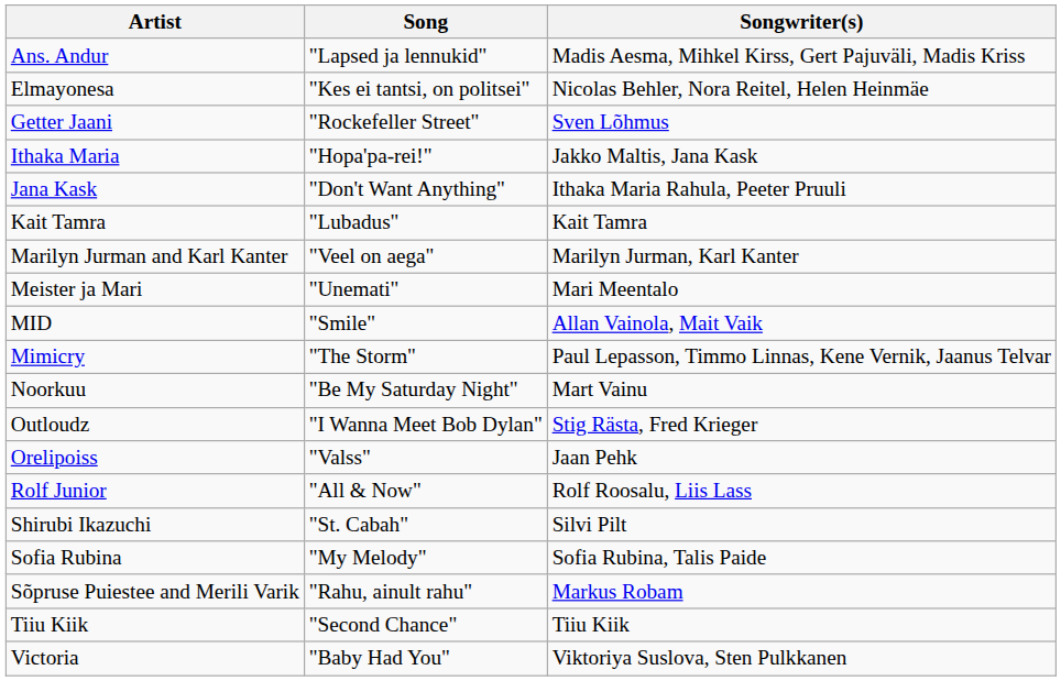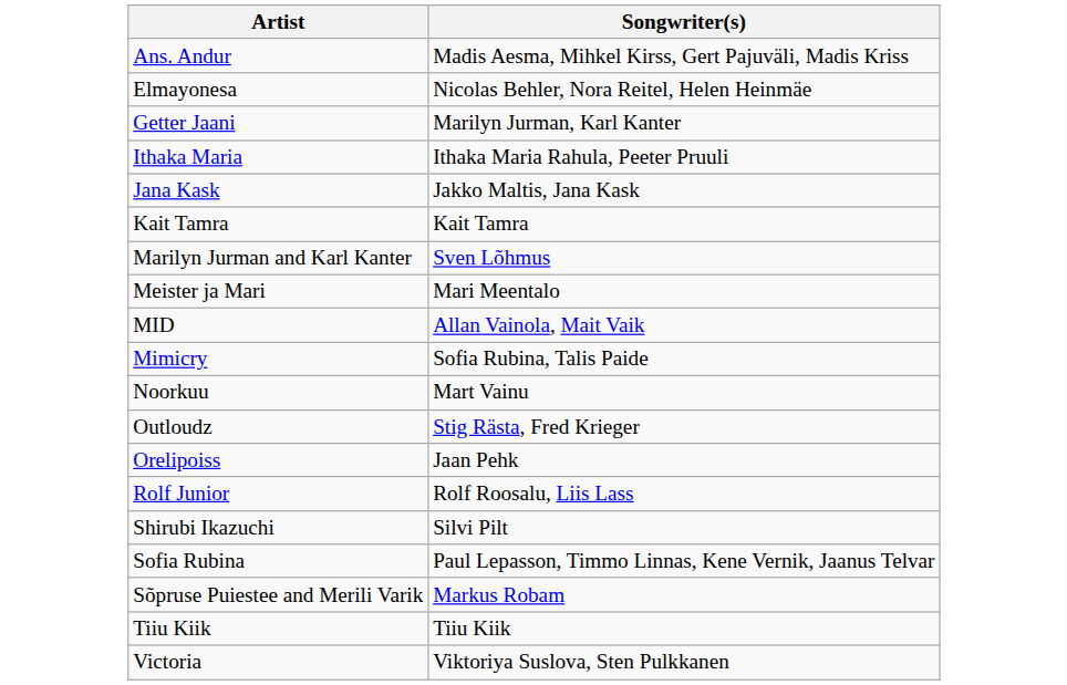 <table class="sortable wikitable" style="margin: 1em auto 1em auto">
 <tr>
 <th>Artist</th>
-<th>Song</th>
 <th>Songwriter(s)</th>
 </tr>
 <tr>
 <td><a href='#'>Ans. Andur</a></td>
-<td>"Lapsed ja lennukid"</td>
 <td>Madis Aesma, Mihkel Kirss, Gert Pajuväli, Madis Kriss</td>
 </tr>
 <tr>
 <td>Elmayonesa</td>
-<td>"Kes ei tantsi, on politsei"</td>
 <td>Nicolas Behler, Nora Reitel, Helen Heinmäe</td>
 </tr>
 <tr>
 <td><a href='#'>Getter Jaani</a></td>
-<td>"Rockefeller Street"</td>
-<td><a href='#'>Sven Lõhmus</a></td>
+<td>Marilyn Jurman, Karl Kanter</td>
 </tr>
 <tr>
 <td><a href='#'>Ithaka Maria</a></td>
-<td>"Hopa'pa-rei!"</td>
+<td>Ithaka Maria Rahula, Peeter Pruuli</td>
+</tr>
+<tr>
+<td><a href='#'>Jana Kask</a></td>
 <td>Jakko Maltis, Jana Kask</td>
 </tr>
 <tr>
-<td><a href='#'>Jana Kask</a></td>
-<td>"Don't Want Anything"</td>
-<td>Ithaka Maria Rahula, Peeter Pruuli</td>
-</tr>
-<tr>
 <td>Kait Tamra</td>
-<td>"Lubadus"</td>
 <td>Kait Tamra</td>
 </tr>
 <tr>
 <td>Marilyn Jurman and Karl Kanter</td>
-<td>"Veel on aega"</td>
-<td>Marilyn Jurman, Karl Kanter</td>
+<td><a href='#'>Sven Lõhmus</a></td>
 </tr>
 <tr>
 <td>Meister ja Mari</td>
-<td>"Unemati"</td>
 <td>Mari Meentalo</td>
 </tr>
 <tr>
 <td>MID</td>
-<td>"Smile"</td>
 <td><a href='#'>Allan Vainola</a>, <a href='#'>Mait Vaik</a></td>
 </tr>
 <tr>
 <td><a href='#'>Mimicry</a></td>
-<td>"The Storm"</td>
-<td>Paul Lepasson, Timmo Linnas, Kene Vernik, Jaanus Telvar</td>
+<td>Sofia Rubina, Talis Paide</td>
 </tr>
 <tr>
 <td>Noorkuu</td>
-<td>"Be My Saturday Night"</td>
 <td>Mart Vainu</td>
 </tr>
 <tr>
 <td>Outloudz</td>
-<td>"I Wanna Meet Bob Dylan"</td>
 <td><a href='#'>Stig Rästa</a>, Fred Krieger</td>
 </tr>
 <tr>
 <td><a href='#'>Orelipoiss</a></td>
-<td>"Valss"</td>
 <td>Jaan Pehk</td>
 </tr>
 <tr>
 <td><a href='#'>Rolf Junior</a></td>
-<td>"All & Now"</td>
 <td>Rolf Roosalu, <a href='#'>Liis Lass</a></td>
 </tr>
 <tr>
 <td>Shirubi Ikazuchi</td>
-<td>"St. Cabah"</td>
 <td>Silvi Pilt</td>
 </tr>
 <tr>
 <td>Sofia Rubina</td>
-<td>"My Melody"</td>
-<td>Sofia Rubina, Talis Paide</td>
+<td>Paul Lepasson, Timmo Linnas, Kene Vernik, Jaanus Telvar</td>
 </tr>
 <tr>
 <td>Sõpruse Puiestee and Merili Varik</td>
-<td>"Rahu, ainult rahu"</td>
 <td><a href='#'>Markus Robam</a></td>
 </tr>
 <tr>
 <td>Tiiu Kiik</td>
-<td>"Second Chance"</td>
 <td>Tiiu Kiik</td>
 </tr>
 <tr>
 <td>Victoria</td>
-<td>"Baby Had You"</td>
 <td>Viktoriya Suslova, Sten Pulkkanen</td>
 </tr>
 </table>
